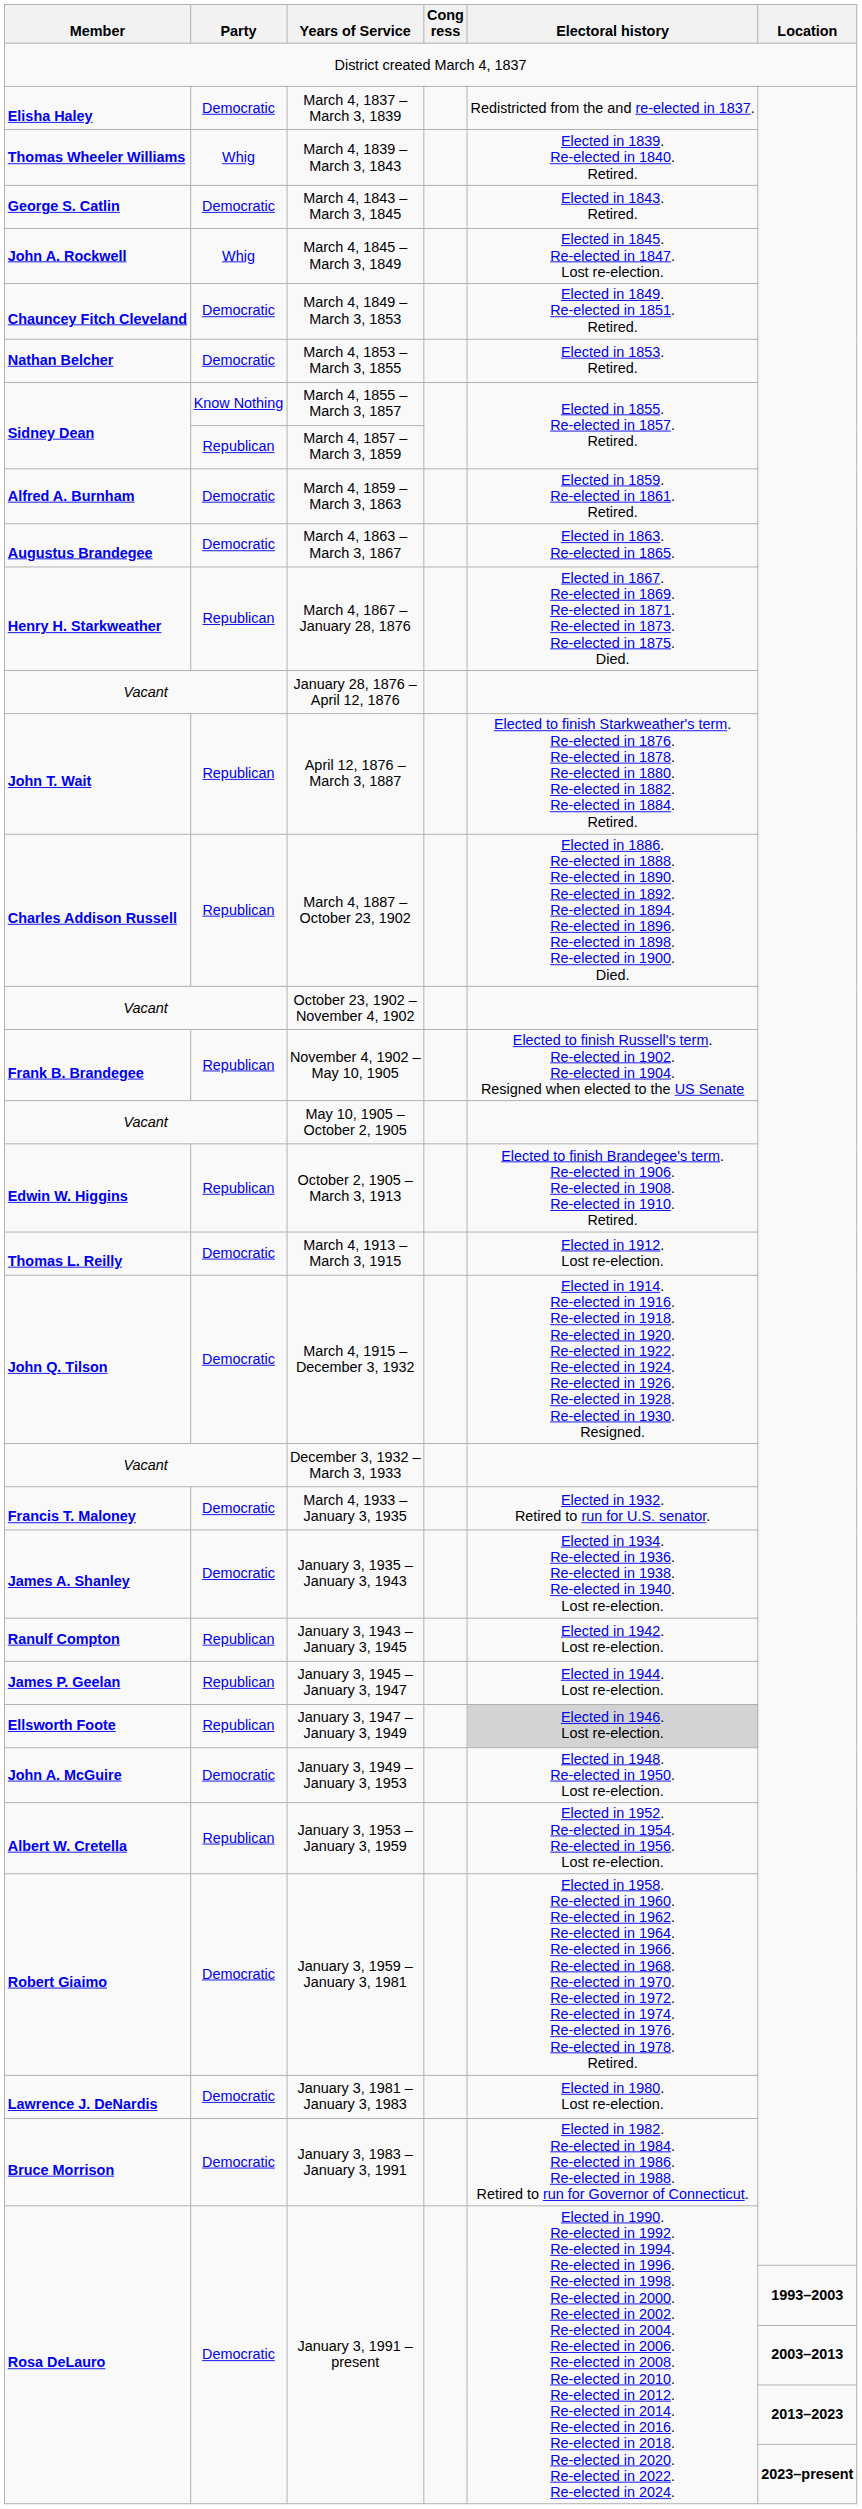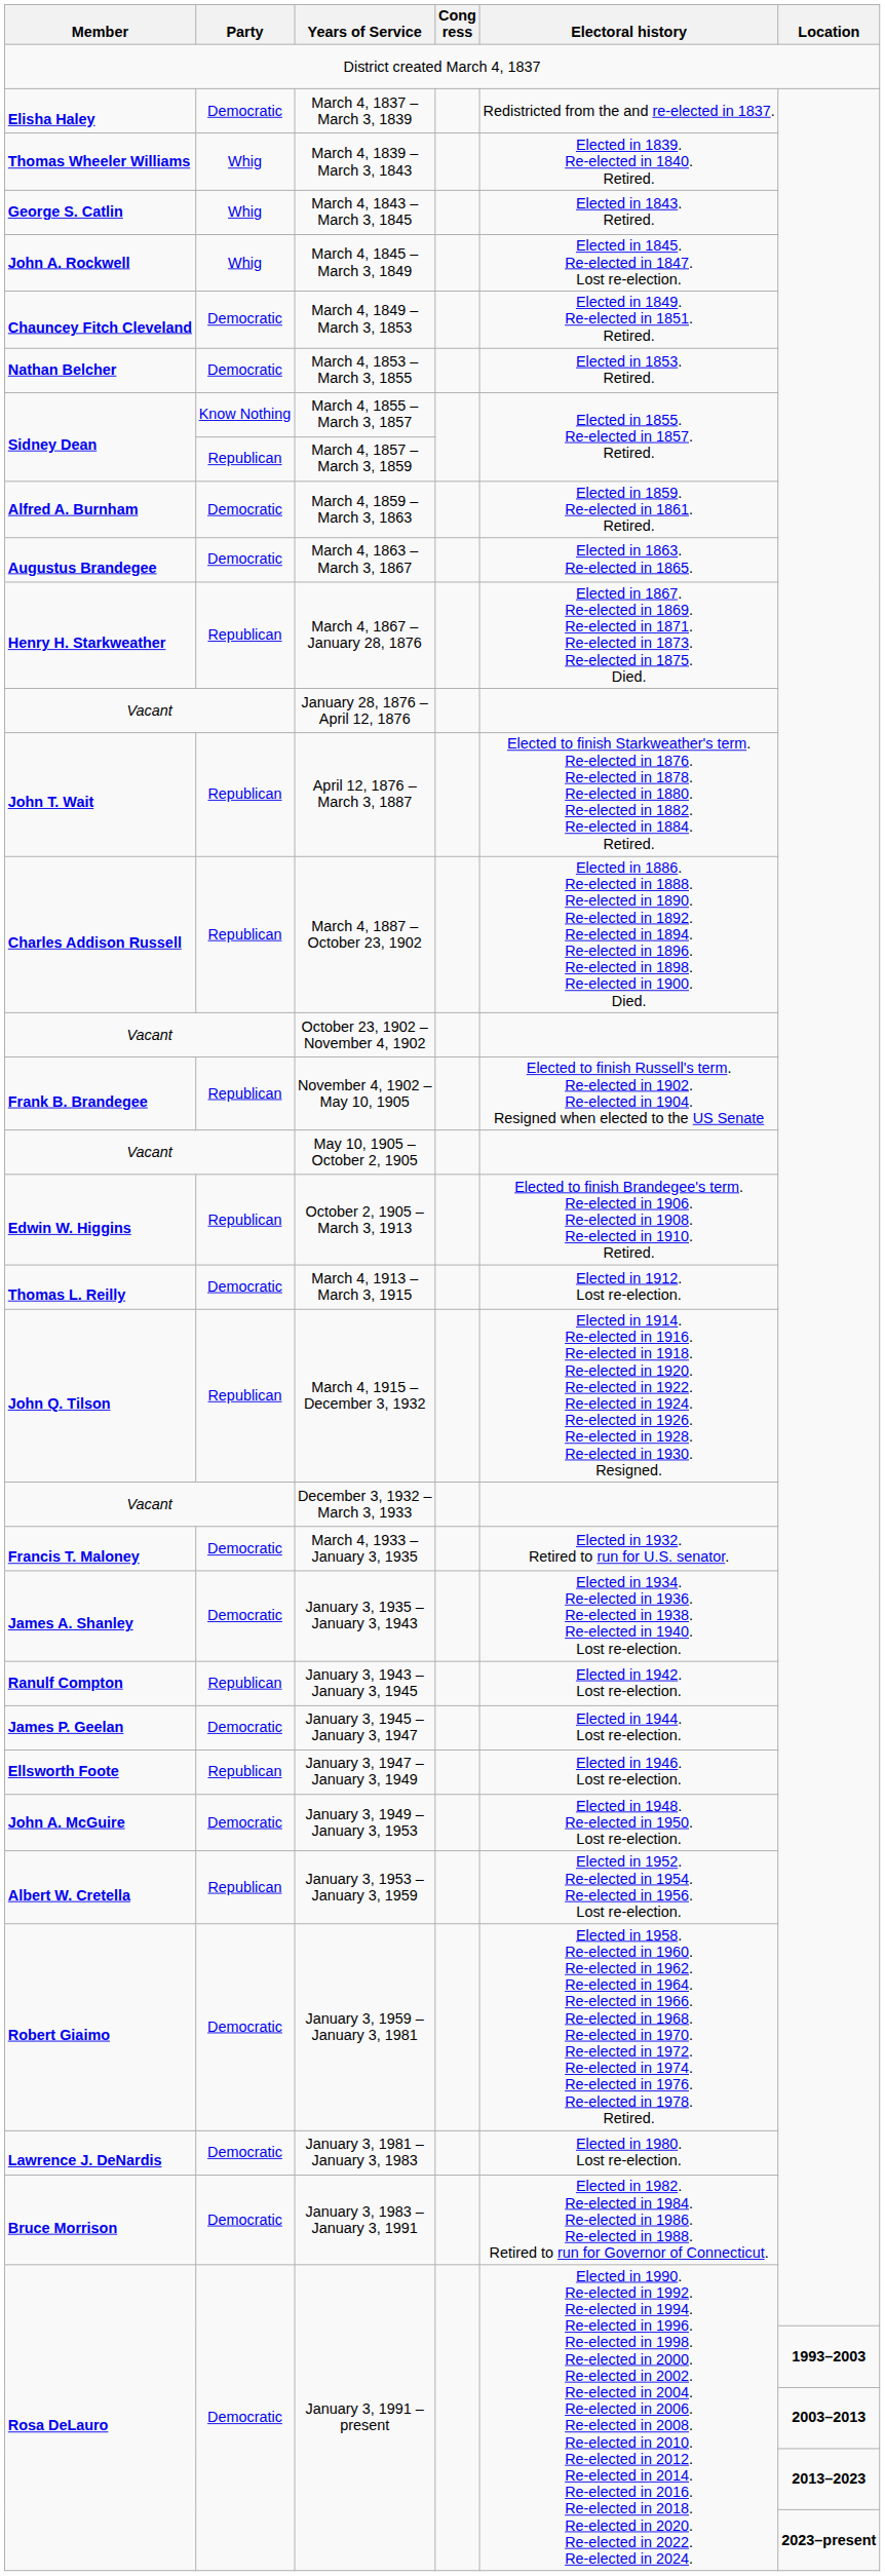 <table class=wikitable style="text-align:center">
 <tr valign=bottom>
 <th>Member<br></th>
 <th>Party</th>
 <th>Years of Service</th>
 <th>Cong<br>ress</th>
 <th>Electoral history</th>
 <th>Location</th>
 </tr>
 <tr style="height:3em">
 <td colspan=6>District created March 4, 1837</td>
 </tr>
 <tr style="height:3em">
 <td align=left><br><strong><a href='#'>Elisha Haley</a></strong><br></td>
 <td><a href='#'>Democratic</a></td>
 <td nowrap>March 4, 1837 –<br>March 3, 1839</td>
 <td></td>
 <td>Redistricted from the  and <a href='#'>re-elected in 1837</a>.<br></td>
 <td rowspan=32></td>
 </tr>
 <tr style="height:3em">
 <td align=left><strong><a href='#'>Thomas Wheeler Williams</a></strong><br></td>
 <td><a href='#'>Whig</a></td>
 <td nowrap>March 4, 1839 –<br>March 3, 1843</td>
 <td></td>
 <td><a href='#'>Elected in 1839</a>.<br><a href='#'>Re-elected in 1840</a>.<br>Retired.</td>
 </tr>
 <tr style="height:3em">
 <td align=left><strong><a href='#'>George S. Catlin</a></strong><br></td>
-<td><a href='#'>Democratic</a></td>
+<td><a href='#'>Whig</a></td>
 <td nowrap>March 4, 1843 –<br>March 3, 1845</td>
 <td></td>
 <td><a href='#'>Elected in 1843</a>.<br>Retired.</td>
 </tr>
 <tr style="height:3em">
 <td align=left><strong><a href='#'>John A. Rockwell</a></strong><br></td>
 <td><a href='#'>Whig</a></td>
 <td nowrap>March 4, 1845 –<br>March 3, 1849</td>
 <td></td>
 <td><a href='#'>Elected in 1845</a>.<br><a href='#'>Re-elected in 1847</a>.<br>Lost re-election.</td>
 </tr>
 <tr style="height:3em">
 <td align=left><br><strong><a href='#'>Chauncey Fitch Cleveland</a></strong><br></td>
 <td><a href='#'>Democratic</a></td>
 <td nowrap>March 4, 1849 –<br>March 3, 1853</td>
 <td></td>
 <td><a href='#'>Elected in 1849</a>.<br><a href='#'>Re-elected in 1851</a>.<br>Retired.</td>
 </tr>
 <tr style="height:3em">
 <td align=left><strong><a href='#'>Nathan Belcher</a></strong><br></td>
 <td><a href='#'>Democratic</a></td>
 <td nowrap>March 4, 1853 –<br>March 3, 1855</td>
 <td></td>
 <td><a href='#'>Elected in 1853</a>.<br>Retired.</td>
 </tr>
 <tr style="height:3em">
 <td align=left rowspan=2><br><strong><a href='#'>Sidney Dean</a></strong><br></td>
 <td><a href='#'>Know Nothing</a></td>
 <td nowrap>March 4, 1855 –<br>March 3, 1857</td>
 <td rowspan=2></td>
 <td rowspan=2><a href='#'>Elected in 1855</a>.<br><a href='#'>Re-elected in 1857</a>.<br>Retired.</td>
 </tr>
 <tr style="height:3em">
 <td><a href='#'>Republican</a></td>
 <td nowrap>March 4, 1857 –<br>March 3, 1859</td>
 </tr>
 <tr style="height:3em">
 <td align=left><strong><a href='#'>Alfred A. Burnham</a></strong><br></td>
 <td><a href='#'>Democratic</a></td>
 <td nowrap>March 4, 1859 –<br>March 3, 1863</td>
 <td></td>
 <td><a href='#'>Elected in 1859</a>.<br><a href='#'>Re-elected in 1861</a>.<br>Retired.</td>
 </tr>
 <tr style="height:3em">
 <td align=left><br><strong><a href='#'>Augustus Brandegee</a></strong><br></td>
 <td><a href='#'>Democratic</a></td>
 <td nowrap>March 4, 1863 –<br>March 3, 1867</td>
 <td></td>
 <td><a href='#'>Elected in 1863</a>.<br><a href='#'>Re-elected in 1865</a>.</td>
 </tr>
 <tr style="height:3em">
 <td align=left><br><strong><a href='#'>Henry H. Starkweather</a></strong><br></td>
 <td><a href='#'>Republican</a></td>
 <td nowrap>March 4, 1867 –<br>January 28, 1876</td>
 <td></td>
 <td><a href='#'>Elected in 1867</a>.<br><a href='#'>Re-elected in 1869</a>.<br><a href='#'>Re-elected in 1871</a>.<br><a href='#'>Re-elected in 1873</a>.<br><a href='#'>Re-elected in 1875</a>.<br>Died.</td>
 </tr>
 <tr style="height:3em">
 <td colspan=2><em>Vacant</em></td>
 <td nowrap>January 28, 1876 –<br>April 12, 1876</td>
 <td></td>
 <td></td>
 </tr>
 <tr style="height:3em">
 <td align=left><br><strong><a href='#'>John T. Wait</a></strong><br></td>
 <td><a href='#'>Republican</a></td>
 <td nowrap>April 12, 1876 –<br>March 3, 1887</td>
 <td></td>
 <td><a href='#'>Elected to finish Starkweather's term</a>.<br><a href='#'>Re-elected in 1876</a>.<br><a href='#'>Re-elected in 1878</a>.<br><a href='#'>Re-elected in 1880</a>.<br><a href='#'>Re-elected in 1882</a>.<br><a href='#'>Re-elected in 1884</a>.<br>Retired.</td>
 </tr>
 <tr style="height:3em">
 <td align=left><br><strong><a href='#'>Charles Addison Russell</a></strong><br></td>
 <td><a href='#'>Republican</a></td>
 <td nowrap>March 4, 1887 –<br>October 23, 1902</td>
 <td></td>
 <td><a href='#'>Elected in 1886</a>.<br><a href='#'>Re-elected in 1888</a>.<br><a href='#'>Re-elected in 1890</a>.<br><a href='#'>Re-elected in 1892</a>.<br><a href='#'>Re-elected in 1894</a>.<br><a href='#'>Re-elected in 1896</a>.<br><a href='#'>Re-elected in 1898</a>.<br><a href='#'>Re-elected in 1900</a>.<br>Died.</td>
 </tr>
 <tr style="height:3em">
 <td colspan=2><em>Vacant</em></td>
 <td nowrap>October 23, 1902 –<br>November 4, 1902</td>
 <td></td>
 <td></td>
 </tr>
 <tr style="height:3em">
 <td align=left><br><strong><a href='#'>Frank B. Brandegee</a></strong><br></td>
 <td><a href='#'>Republican</a></td>
 <td nowrap>November 4, 1902 –<br>May 10, 1905</td>
 <td></td>
 <td><a href='#'>Elected to finish Russell's term</a>.<br><a href='#'>Re-elected in 1902</a>.<br><a href='#'>Re-elected in 1904</a>.<br>Resigned when elected to the <a href='#'>US Senate</a></td>
 </tr>
 <tr style="height:3em">
 <td colspan=2><em>Vacant</em></td>
 <td nowrap>May 10, 1905 –<br>October 2, 1905</td>
 <td></td>
 <td></td>
 </tr>
 <tr style="height:3em">
 <td align=left><br><strong><a href='#'>Edwin W. Higgins</a></strong><br></td>
 <td><a href='#'>Republican</a></td>
 <td nowrap>October 2, 1905 –<br>March 3, 1913</td>
 <td></td>
 <td><a href='#'>Elected to finish Brandegee's term</a>.<br><a href='#'>Re-elected in 1906</a>.<br><a href='#'>Re-elected in 1908</a>.<br><a href='#'>Re-elected in 1910</a>.<br>Retired.</td>
 </tr>
 <tr style="height:3em">
 <td align=left><br><strong><a href='#'>Thomas L. Reilly</a></strong><br></td>
 <td><a href='#'>Democratic</a></td>
 <td nowrap>March 4, 1913 –<br>March 3, 1915</td>
 <td></td>
 <td><a href='#'>Elected in 1912</a>.<br>Lost re-election.</td>
 </tr>
 <tr style="height:3em">
 <td align=left><br><strong><a href='#'>John Q. Tilson</a></strong><br></td>
-<td><a href='#'>Democratic</a></td>
+<td><a href='#'>Republican</a></td>
 <td nowrap>March 4, 1915 –<br>December 3, 1932</td>
 <td></td>
 <td><a href='#'>Elected in 1914</a>.<br><a href='#'>Re-elected in 1916</a>.<br><a href='#'>Re-elected in 1918</a>.<br><a href='#'>Re-elected in 1920</a>.<br><a href='#'>Re-elected in 1922</a>.<br><a href='#'>Re-elected in 1924</a>.<br><a href='#'>Re-elected in 1926</a>.<br><a href='#'>Re-elected in 1928</a>.<br><a href='#'>Re-elected in 1930</a>.<br>Resigned.</td>
 </tr>
 <tr style="height:3em">
 <td colspan=2><em>Vacant</em></td>
 <td nowrap>December 3, 1932 –<br>March 3, 1933</td>
 <td></td>
 <td></td>
 </tr>
 <tr style="height:3em">
 <td align=left><br><strong><a href='#'>Francis T. Maloney</a></strong><br></td>
 <td><a href='#'>Democratic</a></td>
 <td nowrap>March 4, 1933 –<br>January 3, 1935</td>
 <td></td>
 <td><a href='#'>Elected in 1932</a>.<br>Retired to <a href='#'>run for U.S. senator</a>.</td>
 </tr>
 <tr style="height:3em">
 <td align=left><br><strong><a href='#'>James A. Shanley</a></strong><br></td>
 <td><a href='#'>Democratic</a></td>
 <td nowrap>January 3, 1935 –<br>January 3, 1943</td>
 <td></td>
 <td><a href='#'>Elected in 1934</a>.<br><a href='#'>Re-elected in 1936</a>.<br><a href='#'>Re-elected in 1938</a>.<br><a href='#'>Re-elected in 1940</a>.<br>Lost re-election.</td>
 </tr>
 <tr style="height:3em">
 <td align=left><strong><a href='#'>Ranulf Compton</a></strong><br></td>
 <td><a href='#'>Republican</a></td>
 <td nowrap>January 3, 1943 –<br>January 3, 1945</td>
 <td></td>
 <td><a href='#'>Elected in 1942</a>.<br>Lost re-election.</td>
 </tr>
 <tr style="height:3em">
 <td align=left><strong><a href='#'>James P. Geelan</a></strong><br></td>
-<td><a href='#'>Republican</a></td>
+<td><a href='#'>Democratic</a></td>
 <td nowrap>January 3, 1945 –<br>January 3, 1947</td>
 <td></td>
 <td><a href='#'>Elected in 1944</a>.<br>Lost re-election.</td>
 </tr>
 <tr style="height:3em">
 <td align=left><strong><a href='#'>Ellsworth Foote</a></strong><br></td>
 <td><a href='#'>Republican</a></td>
 <td nowrap>January 3, 1947 –<br>January 3, 1949</td>
 <td></td>
-<td style="background: lightgrey;"><a href='#'>Elected in 1946</a>.<br>Lost re-election.</td>
+<td><a href='#'>Elected in 1946</a>.<br>Lost re-election.</td>
 </tr>
 <tr style="height:3em">
 <td align=left><strong><a href='#'>John A. McGuire</a></strong><br></td>
 <td><a href='#'>Democratic</a></td>
 <td nowrap>January 3, 1949 –<br>January 3, 1953</td>
 <td></td>
 <td><a href='#'>Elected in 1948</a>.<br><a href='#'>Re-elected in 1950</a>.<br>Lost re-election.</td>
 </tr>
 <tr style="height:3em">
 <td align=left><br><strong><a href='#'>Albert W. Cretella</a></strong><br></td>
 <td><a href='#'>Republican</a></td>
 <td nowrap>January 3, 1953 –<br>January 3, 1959</td>
 <td></td>
 <td><a href='#'>Elected in 1952</a>.<br><a href='#'>Re-elected in 1954</a>.<br><a href='#'>Re-elected in 1956</a>.<br>Lost re-election.</td>
 </tr>
 <tr style="height:3em">
 <td align=left><br><strong><a href='#'>Robert Giaimo</a></strong><br></td>
 <td><a href='#'>Democratic</a></td>
 <td nowrap>January 3, 1959 –<br>January 3, 1981</td>
 <td></td>
 <td><a href='#'>Elected in 1958</a>.<br><a href='#'>Re-elected in 1960</a>.<br><a href='#'>Re-elected in 1962</a>.<br><a href='#'>Re-elected in 1964</a>.<br><a href='#'>Re-elected in 1966</a>.<br><a href='#'>Re-elected in 1968</a>.<br><a href='#'>Re-elected in 1970</a>.<br><a href='#'>Re-elected in 1972</a>.<br><a href='#'>Re-elected in 1974</a>.<br><a href='#'>Re-elected in 1976</a>.<br><a href='#'>Re-elected in 1978</a>.<br>Retired.</td>
 </tr>
 <tr style="height:3em">
 <td align=left><br><strong><a href='#'>Lawrence J. DeNardis</a></strong><br></td>
 <td><a href='#'>Democratic</a></td>
 <td nowrap>January 3, 1981 –<br>January 3, 1983</td>
 <td></td>
 <td><a href='#'>Elected in 1980</a>.<br>Lost re-election.</td>
 </tr>
 <tr style="height:3em">
 <td align=left><br><strong><a href='#'>Bruce Morrison</a></strong><br></td>
 <td><a href='#'>Democratic</a></td>
 <td nowrap>January 3, 1983 –<br>January 3, 1991</td>
 <td></td>
 <td><a href='#'>Elected in 1982</a>.<br><a href='#'>Re-elected in 1984</a>.<br><a href='#'>Re-elected in 1986</a>.<br><a href='#'>Re-elected in 1988</a>.<br>Retired to <a href='#'>run for Governor of Connecticut</a>.</td>
 </tr>
 <tr style="height:3em">
 <td rowspan=5 align=left><br><strong><a href='#'>Rosa DeLauro</a></strong><br></td>
 <td rowspan=5 ><a href='#'>Democratic</a></td>
 <td rowspan=5 nowrap>January 3, 1991 –<br>present</td>
 <td rowspan=5></td>
 <td rowspan=5><a href='#'>Elected in 1990</a>.<br><a href='#'>Re-elected in 1992</a>.<br><a href='#'>Re-elected in 1994</a>.<br><a href='#'>Re-elected in 1996</a>.<br><a href='#'>Re-elected in 1998</a>.<br><a href='#'>Re-elected in 2000</a>.<br><a href='#'>Re-elected in 2002</a>.<br><a href='#'>Re-elected in 2004</a>.<br><a href='#'>Re-elected in 2006</a>.<br><a href='#'>Re-elected in 2008</a>.<br><a href='#'>Re-elected in 2010</a>.<br><a href='#'>Re-elected in 2012</a>.<br><a href='#'>Re-elected in 2014</a>.<br><a href='#'>Re-elected in 2016</a>.<br><a href='#'>Re-elected in 2018</a>.<br><a href='#'>Re-elected in 2020</a>.<br><a href='#'>Re-elected in 2022</a>.<br><a href='#'>Re-elected in 2024</a>.</td>
 </tr>
 <tr style="height:3em">
 <td><strong>1993–2003</strong><br></td>
 </tr>
 <tr style="height:3em">
 <td><strong>2003–2013</strong></td>
 </tr>
 <tr style="height:3em">
 <td><strong>2013–2023</strong></td>
 </tr>
 <tr style="height:3em">
 <td><strong>2023–present</strong></td>
 </tr>
 </table>
